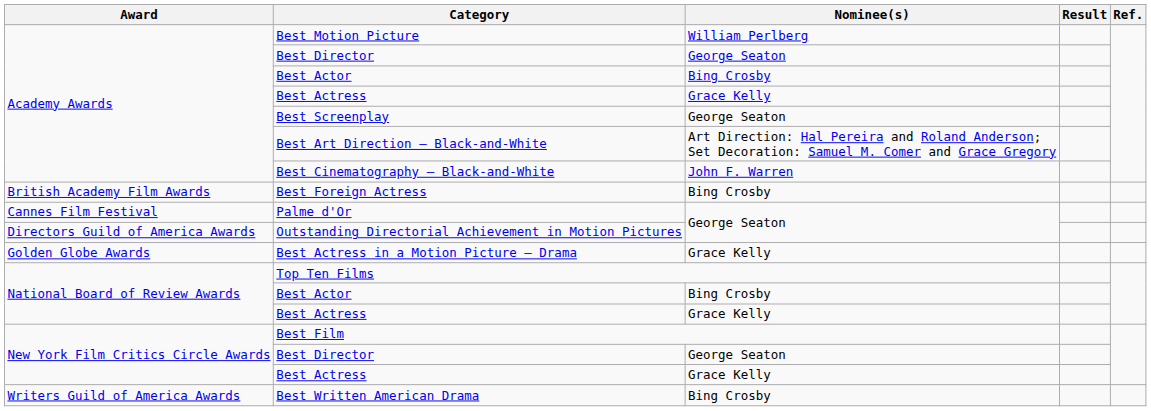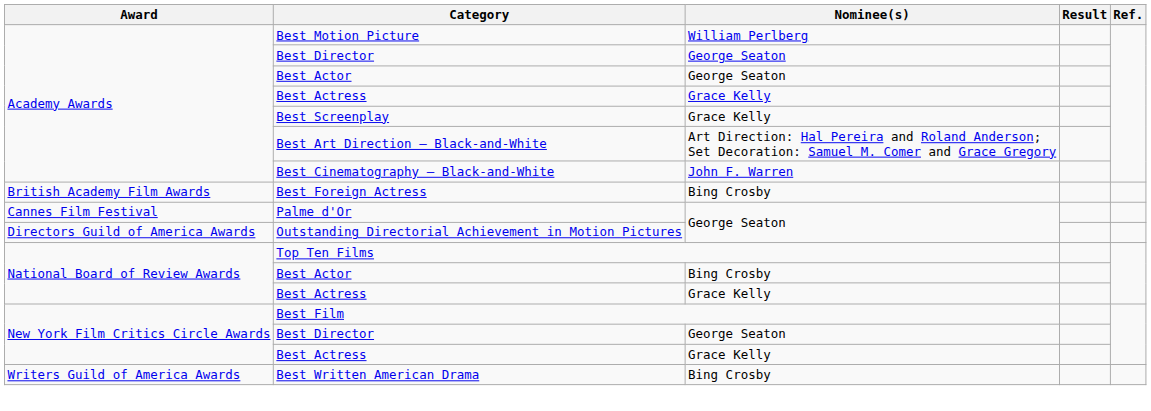 <table class="wikitable plainrowheaders">
 <tr>
 <th>Award</th>
 <th>Category</th>
 <th>Nominee(s)</th>
 <th>Result</th>
 <th>Ref.</th>
 </tr>
 <tr>
 <td rowspan="7"><a href='#'>Academy Awards</a></td>
 <td><a href='#'>Best Motion Picture</a></td>
 <td><a href='#'>William Perlberg</a></td>
 <td></td>
 <td align="center" rowspan="7"> <br> </td>
 </tr>
 <tr>
 <td><a href='#'>Best Director</a></td>
 <td><a href='#'>George Seaton</a></td>
 <td></td>
 </tr>
 <tr>
 <td><a href='#'>Best Actor</a></td>
-<td><a href='#'>Bing Crosby</a></td>
+<td>George Seaton</td>
 <td></td>
 </tr>
 <tr>
 <td><a href='#'>Best Actress</a></td>
 <td><a href='#'>Grace Kelly</a></td>
 <td></td>
 </tr>
 <tr>
 <td><a href='#'>Best Screenplay</a></td>
-<td>George Seaton</td>
+<td>Grace Kelly </td>
 <td></td>
 </tr>
 <tr>
 <td><a href='#'>Best Art Direction – Black-and-White</a></td>
 <td>Art Direction: <a href='#'>Hal Pereira</a> and <a href='#'>Roland Anderson</a>; <br> Set Decoration: <a href='#'>Samuel M. Comer</a> and <a href='#'>Grace Gregory</a></td>
 <td></td>
 </tr>
 <tr>
 <td><a href='#'>Best Cinematography – Black-and-White</a></td>
 <td><a href='#'>John F. Warren</a></td>
 <td></td>
 </tr>
 <tr>
 <td><a href='#'>British Academy Film Awards</a></td>
 <td><a href='#'>Best Foreign Actress</a></td>
 <td>Bing Crosby</td>
 <td></td>
 <td align="center"></td>
 </tr>
 <tr>
 <td><a href='#'>Cannes Film Festival</a></td>
 <td><a href='#'>Palme d'Or</a></td>
 <td rowspan="2">George Seaton</td>
 <td></td>
 <td align="center"></td>
 </tr>
 <tr>
 <td><a href='#'>Directors Guild of America Awards</a></td>
 <td><a href='#'>Outstanding Directorial Achievement in Motion Pictures</a></td>
-<td></td>
-<td align="center"></td>
-</tr>
-<tr>
-<td><a href='#'>Golden Globe Awards</a></td>
-<td><a href='#'>Best Actress in a Motion Picture – Drama</a></td>
-<td>Grace Kelly</td>
 <td></td>
 <td align="center"></td>
 </tr>
 <tr>
 <td rowspan="3"><a href='#'>National Board of Review Awards</a></td>
 <td colspan="2"><a href='#'>Top Ten Films</a></td>
 <td></td>
 <td align="center" rowspan="3"></td>
 </tr>
 <tr>
 <td><a href='#'>Best Actor</a></td>
 <td>Bing Crosby</td>
 <td></td>
 </tr>
 <tr>
 <td><a href='#'>Best Actress</a></td>
 <td>Grace Kelly </td>
 <td></td>
 </tr>
 <tr>
 <td rowspan="3"><a href='#'>New York Film Critics Circle Awards</a></td>
 <td colspan="2"><a href='#'>Best Film</a></td>
 <td></td>
 <td align="center" rowspan="3"></td>
 </tr>
 <tr>
 <td><a href='#'>Best Director</a></td>
 <td>George Seaton</td>
 <td></td>
 </tr>
 <tr>
 <td><a href='#'>Best Actress</a></td>
 <td>Grace Kelly </td>
 <td></td>
 </tr>
 <tr>
 <td><a href='#'>Writers Guild of America Awards</a></td>
 <td><a href='#'>Best Written American Drama</a></td>
 <td>Bing Crosby</td>
 <td></td>
 <td align="center"></td>
 </tr>
 </table>
